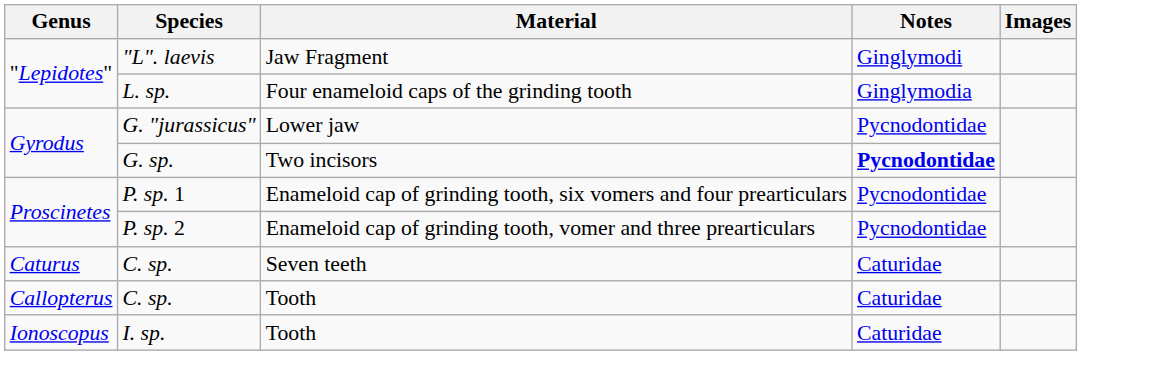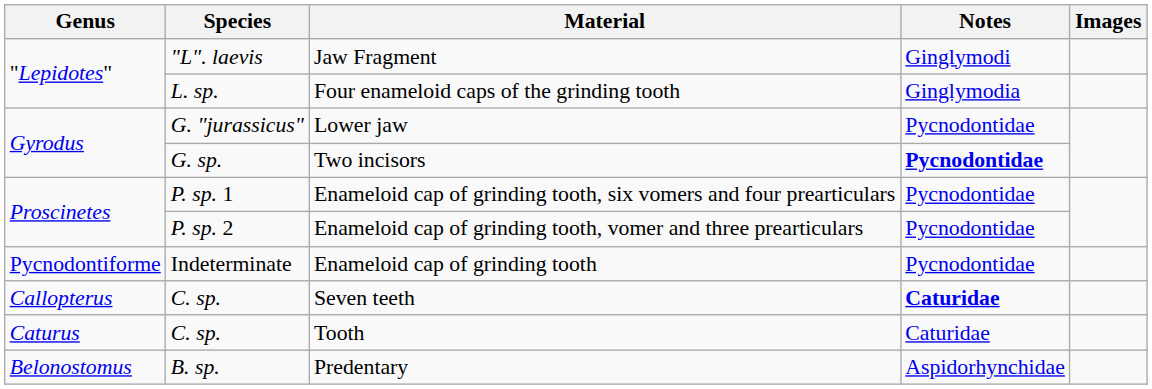 <table class="wikitable">
 <tr>
 <th>Genus</th>
 <th>Species</th>
 <th>Material</th>
 <th>Notes</th>
 <th>Images</th>
 </tr>
 <tr>
 <td rowspan="2">"<em><a href='#'>Lepidotes</a></em>"</td>
 <td><em>"L". laevis</em></td>
 <td>Jaw Fragment</td>
 <td><a href='#'>Ginglymodi</a></td>
 <td></td>
 </tr>
 <tr>
 <td><em>L. sp.</em></td>
 <td>Four enameloid caps of the grinding tooth</td>
 <td><a href='#'>Ginglymodia</a></td>
 <td></td>
 </tr>
 <tr>
 <td rowspan="2"><em><a href='#'>Gyrodus</a></em></td>
 <td><em>G. "jurassicus"</em></td>
 <td>Lower jaw</td>
 <td><a href='#'>Pycnodontidae</a></td>
 <td rowspan="2"></td>
 </tr>
 <tr>
 <td><em>G. sp.</em></td>
 <td>Two incisors</td>
 <td><strong><a href='#'>Pycnodontidae</a></strong></td>
 </tr>
 <tr>
 <td rowspan="2"><em><a href='#'>Proscinetes</a></em></td>
 <td><em>P. sp.</em> 1</td>
 <td>Enameloid cap of grinding tooth, six vomers and four prearticulars</td>
 <td><a href='#'>Pycnodontidae</a></td>
 <td rowspan="2"></td>
 </tr>
 <tr>
 <td><em>P. sp.</em> 2</td>
 <td>Enameloid cap of grinding tooth, vomer and three prearticulars</td>
 <td><a href='#'>Pycnodontidae</a></td>
 </tr>
 <tr>
-<td><em><a href='#'>Caturus</a></em></td>
-<td><em>C. sp.</em></td>
-<td>Seven teeth</td>
-<td><a href='#'>Caturidae</a></td>
+<td><a href='#'>Pycnodontiforme</a></td>
+<td>Indeterminate</td>
+<td>Enameloid cap of grinding tooth</td>
+<td><a href='#'>Pycnodontidae</a></td>
 <td></td>
 </tr>
 <tr>
 <td><em><a href='#'>Callopterus</a></em></td>
+<td><em>C. sp.</em></td>
+<td>Seven teeth</td>
+<td><strong><a href='#'>Caturidae</a></strong></td>
+<td></td>
+</tr>
+<tr>
+<td><em><a href='#'>Caturus</a></em></td>
 <td><em>C. sp.</em></td>
 <td>Tooth</td>
 <td><a href='#'>Caturidae</a></td>
 <td></td>
 </tr>
 <tr>
-<td><em><a href='#'>Ionoscopus</a></em></td>
-<td><em>I. sp.</em></td>
-<td>Tooth</td>
-<td><a href='#'>Caturidae</a></td>
+<td><em><a href='#'>Belonostomus</a></em></td>
+<td><em>B. sp.</em></td>
+<td>Predentary</td>
+<td><a href='#'>Aspidorhynchidae</a></td>
 <td></td>
 </tr>
 </table>
